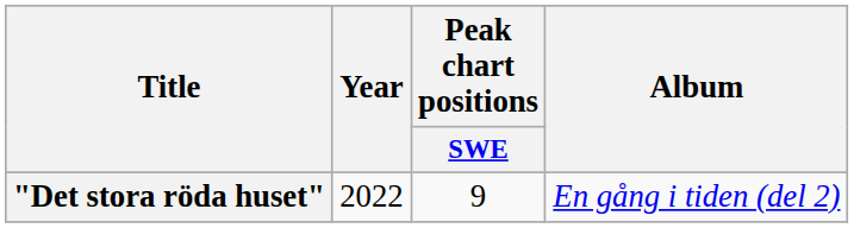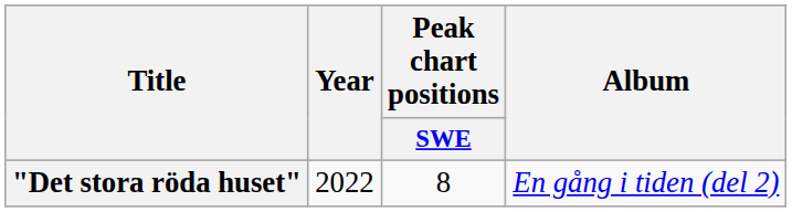 <table class="wikitable plainrowheaders" style="text-align:center;">
 <tr>
 <th scope="col" rowspan="2">Title</th>
 <th scope="col" rowspan="2">Year</th>
 <th scope="col" colspan="1">Peak chart positions</th>
 <th scope="col" rowspan="2">Album</th>
 </tr>
 <tr>
 <th scope="col" style="width:3em;font-size:85%;"><a href='#'>SWE</a><br></th>
 </tr>
 <tr>
 <th scope="row">"Det stora röda huset"<br></th>
 <td>2022</td>
-<td>9</td>
+<td>8</td>
 <td><em><a href='#'>En gång i tiden (del 2)</a></em></td>
 </tr>
 </table>
